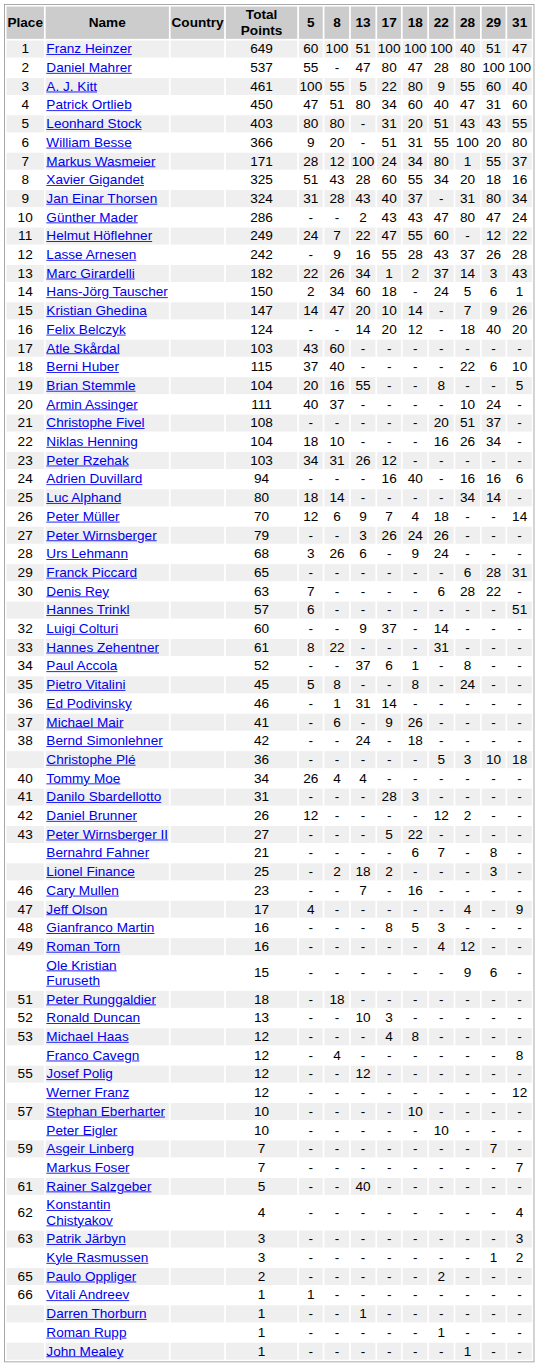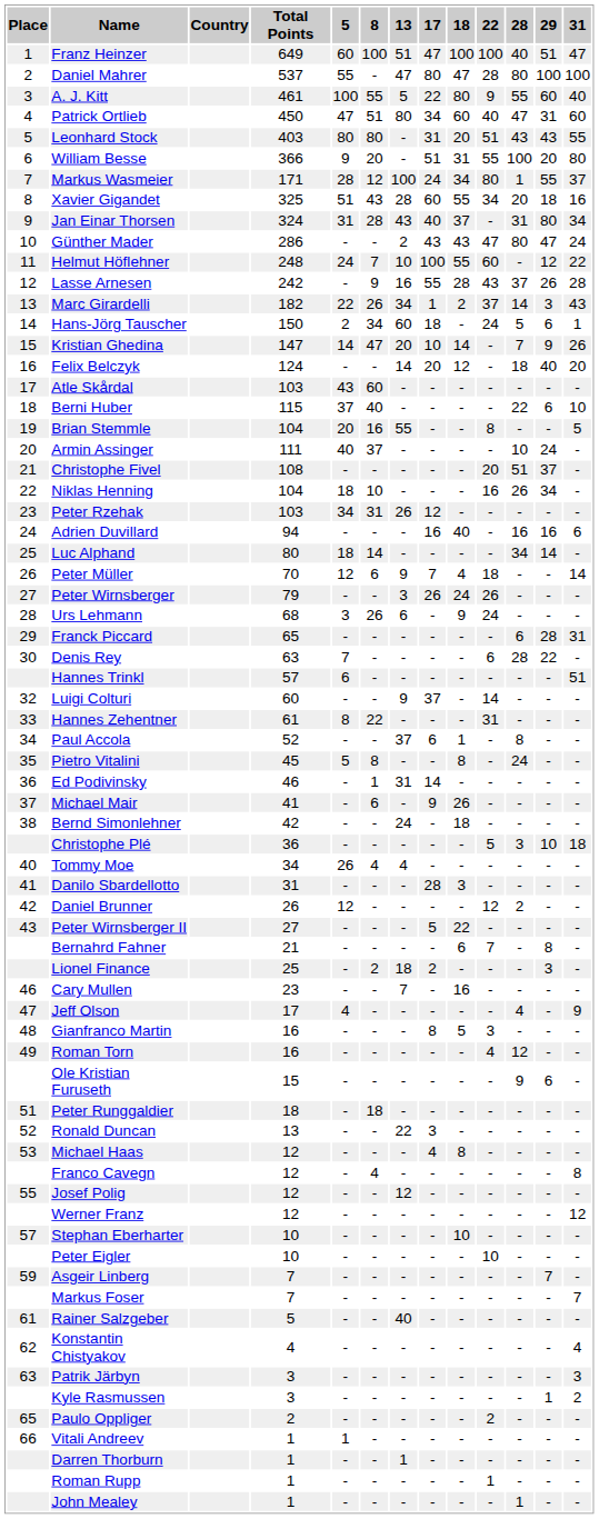 <table border="0" style="border: 1px solid #999; background-color:#FFFFFF; text-align:center">
 <tr align="center" bgcolor="#CCCCCC">
 <th>Place</th>
 <th>Name</th>
 <th>Country</th>
 <th>Total Points</th>
 <th>5</th>
 <th>8</th>
 <th>13</th>
 <th>17</th>
 <th>18</th>
 <th>22</th>
 <th>28</th>
 <th>29</th>
 <th>31</th>
 </tr>
 <tr bgcolor="#EFEFEF">
 <td>1</td>
 <td align="left"><a href='#'>Franz Heinzer</a></td>
 <td align="left"></td>
 <td>649</td>
 <td>60</td>
 <td>100</td>
 <td>51</td>
-<td>100</td>
+<td>47</td>
 <td>100</td>
 <td>100</td>
 <td>40</td>
 <td>51</td>
 <td>47</td>
 </tr>
 <tr>
 <td>2</td>
 <td align="left"><a href='#'>Daniel Mahrer</a></td>
 <td align="left"></td>
 <td>537</td>
 <td>55</td>
 <td>-</td>
 <td>47</td>
 <td>80</td>
 <td>47</td>
 <td>28</td>
 <td>80</td>
 <td>100</td>
 <td>100</td>
 </tr>
 <tr bgcolor="#EFEFEF">
 <td>3</td>
 <td align="left"><a href='#'>A. J. Kitt</a></td>
 <td align="left"></td>
 <td>461</td>
 <td>100</td>
 <td>55</td>
 <td>5</td>
 <td>22</td>
 <td>80</td>
 <td>9</td>
 <td>55</td>
 <td>60</td>
 <td>40</td>
 </tr>
 <tr>
 <td>4</td>
 <td align="left"><a href='#'>Patrick Ortlieb</a></td>
 <td align="left"></td>
 <td>450</td>
 <td>47</td>
 <td>51</td>
 <td>80</td>
 <td>34</td>
 <td>60</td>
 <td>40</td>
 <td>47</td>
 <td>31</td>
 <td>60</td>
 </tr>
 <tr bgcolor="#EFEFEF">
 <td>5</td>
 <td align="left"><a href='#'>Leonhard Stock</a></td>
 <td align="left"></td>
 <td>403</td>
 <td>80</td>
 <td>80</td>
 <td>-</td>
 <td>31</td>
 <td>20</td>
 <td>51</td>
 <td>43</td>
 <td>43</td>
 <td>55</td>
 </tr>
 <tr>
 <td>6</td>
 <td align="left"><a href='#'>William Besse</a></td>
 <td align="left"></td>
 <td>366</td>
 <td>9</td>
 <td>20</td>
 <td>-</td>
 <td>51</td>
 <td>31</td>
 <td>55</td>
 <td>100</td>
 <td>20</td>
 <td>80</td>
 </tr>
 <tr bgcolor="#EFEFEF">
 <td>7</td>
 <td align="left"><a href='#'>Markus Wasmeier</a></td>
 <td align="left"></td>
 <td>171</td>
 <td>28</td>
 <td>12</td>
 <td>100</td>
 <td>24</td>
 <td>34</td>
 <td>80</td>
 <td>1</td>
 <td>55</td>
 <td>37</td>
 </tr>
 <tr>
 <td>8</td>
 <td align="left"><a href='#'>Xavier Gigandet</a></td>
 <td align="left"></td>
 <td>325</td>
 <td>51</td>
 <td>43</td>
 <td>28</td>
 <td>60</td>
 <td>55</td>
 <td>34</td>
 <td>20</td>
 <td>18</td>
 <td>16</td>
 </tr>
 <tr bgcolor="#EFEFEF">
 <td>9</td>
 <td align="left"><a href='#'>Jan Einar Thorsen</a></td>
 <td align="left"></td>
 <td>324</td>
 <td>31</td>
 <td>28</td>
 <td>43</td>
 <td>40</td>
 <td>37</td>
 <td>-</td>
 <td>31</td>
 <td>80</td>
 <td>34</td>
 </tr>
 <tr>
 <td>10</td>
 <td align="left"><a href='#'>Günther Mader</a></td>
 <td align="left"></td>
 <td>286</td>
 <td>-</td>
 <td>-</td>
 <td>2</td>
 <td>43</td>
 <td>43</td>
 <td>47</td>
 <td>80</td>
 <td>47</td>
 <td>24</td>
 </tr>
 <tr bgcolor="#EFEFEF">
 <td>11</td>
 <td align="left"><a href='#'>Helmut Höflehner</a></td>
 <td align="left"></td>
-<td>249</td>
+<td>248</td>
 <td>24</td>
 <td>7</td>
-<td>22</td>
-<td>47</td>
+<td>10</td>
+<td>100</td>
 <td>55</td>
 <td>60</td>
 <td>-</td>
 <td>12</td>
 <td>22</td>
 </tr>
 <tr>
 <td>12</td>
 <td align="left"><a href='#'>Lasse Arnesen</a></td>
 <td align="left"></td>
 <td>242</td>
 <td>-</td>
 <td>9</td>
 <td>16</td>
 <td>55</td>
 <td>28</td>
 <td>43</td>
 <td>37</td>
 <td>26</td>
 <td>28</td>
 </tr>
 <tr bgcolor="#EFEFEF">
 <td>13</td>
 <td align="left"><a href='#'>Marc Girardelli</a></td>
 <td align="left"></td>
 <td>182</td>
 <td>22</td>
 <td>26</td>
 <td>34</td>
 <td>1</td>
 <td>2</td>
 <td>37</td>
 <td>14</td>
 <td>3</td>
 <td>43</td>
 </tr>
 <tr>
 <td>14</td>
 <td align="left"><a href='#'>Hans-Jörg Tauscher</a></td>
 <td align="left"></td>
 <td>150</td>
 <td>2</td>
 <td>34</td>
 <td>60</td>
 <td>18</td>
 <td>-</td>
 <td>24</td>
 <td>5</td>
 <td>6</td>
 <td>1</td>
 </tr>
 <tr bgcolor="#EFEFEF">
 <td>15</td>
 <td align="left"><a href='#'>Kristian Ghedina</a></td>
 <td align="left"></td>
 <td>147</td>
 <td>14</td>
 <td>47</td>
 <td>20</td>
 <td>10</td>
 <td>14</td>
 <td>-</td>
 <td>7</td>
 <td>9</td>
 <td>26</td>
 </tr>
 <tr>
 <td>16</td>
 <td align="left"><a href='#'>Felix Belczyk</a></td>
 <td align="left"></td>
 <td>124</td>
 <td>-</td>
 <td>-</td>
 <td>14</td>
 <td>20</td>
 <td>12</td>
 <td>-</td>
 <td>18</td>
 <td>40</td>
 <td>20</td>
 </tr>
 <tr bgcolor="#EFEFEF">
 <td>17</td>
 <td align="left"><a href='#'>Atle Skårdal</a></td>
 <td align="left"></td>
 <td>103</td>
 <td>43</td>
 <td>60</td>
 <td>-</td>
 <td>-</td>
 <td>-</td>
 <td>-</td>
 <td>-</td>
 <td>-</td>
 <td>-</td>
 </tr>
 <tr>
 <td>18</td>
 <td align="left"><a href='#'>Berni Huber</a></td>
 <td align="left"></td>
 <td>115</td>
 <td>37</td>
 <td>40</td>
 <td>-</td>
 <td>-</td>
 <td>-</td>
 <td>-</td>
 <td>22</td>
 <td>6</td>
 <td>10</td>
 </tr>
 <tr bgcolor="#EFEFEF">
 <td>19</td>
 <td align="left"><a href='#'>Brian Stemmle</a></td>
 <td align="left"></td>
 <td>104</td>
 <td>20</td>
 <td>16</td>
 <td>55</td>
 <td>-</td>
 <td>-</td>
 <td>8</td>
 <td>-</td>
 <td>-</td>
 <td>5</td>
 </tr>
 <tr>
 <td>20</td>
 <td align="left"><a href='#'>Armin Assinger</a></td>
 <td align="left"></td>
 <td>111</td>
 <td>40</td>
 <td>37</td>
 <td>-</td>
 <td>-</td>
 <td>-</td>
 <td>-</td>
 <td>10</td>
 <td>24</td>
 <td>-</td>
 </tr>
 <tr bgcolor="#EFEFEF">
 <td>21</td>
 <td align="left"><a href='#'>Christophe Fivel</a></td>
 <td align="left"></td>
 <td>108</td>
 <td>-</td>
 <td>-</td>
 <td>-</td>
 <td>-</td>
 <td>-</td>
 <td>20</td>
 <td>51</td>
 <td>37</td>
 <td>-</td>
 </tr>
 <tr>
 <td>22</td>
 <td align="left"><a href='#'>Niklas Henning</a></td>
 <td align="left"></td>
 <td>104</td>
 <td>18</td>
 <td>10</td>
 <td>-</td>
 <td>-</td>
 <td>-</td>
 <td>16</td>
 <td>26</td>
 <td>34</td>
 <td>-</td>
 </tr>
 <tr bgcolor="#EFEFEF">
 <td>23</td>
 <td align="left"><a href='#'>Peter Rzehak</a></td>
 <td align="left"></td>
 <td>103</td>
 <td>34</td>
 <td>31</td>
 <td>26</td>
 <td>12</td>
 <td>-</td>
 <td>-</td>
 <td>-</td>
 <td>-</td>
 <td>-</td>
 </tr>
 <tr>
 <td>24</td>
 <td align="left"><a href='#'>Adrien Duvillard</a></td>
 <td align="left"></td>
 <td>94</td>
 <td>-</td>
 <td>-</td>
 <td>-</td>
 <td>16</td>
 <td>40</td>
 <td>-</td>
 <td>16</td>
 <td>16</td>
 <td>6</td>
 </tr>
 <tr bgcolor="#EFEFEF">
 <td>25</td>
 <td align="left"><a href='#'>Luc Alphand</a></td>
 <td align="left"></td>
 <td>80</td>
 <td>18</td>
 <td>14</td>
 <td>-</td>
 <td>-</td>
 <td>-</td>
 <td>-</td>
 <td>34</td>
 <td>14</td>
 <td>-</td>
 </tr>
 <tr>
 <td>26</td>
 <td align="left"><a href='#'>Peter Müller</a></td>
 <td align="left"></td>
 <td>70</td>
 <td>12</td>
 <td>6</td>
 <td>9</td>
 <td>7</td>
 <td>4</td>
 <td>18</td>
 <td>-</td>
 <td>-</td>
 <td>14</td>
 </tr>
 <tr bgcolor="#EFEFEF">
 <td>27</td>
 <td align="left"><a href='#'>Peter Wirnsberger</a></td>
 <td align="left"></td>
 <td>79</td>
 <td>-</td>
 <td>-</td>
 <td>3</td>
 <td>26</td>
 <td>24</td>
 <td>26</td>
 <td>-</td>
 <td>-</td>
 <td>-</td>
 </tr>
 <tr>
 <td>28</td>
 <td align="left"><a href='#'>Urs Lehmann</a></td>
 <td align="left"></td>
 <td>68</td>
 <td>3</td>
 <td>26</td>
 <td>6</td>
 <td>-</td>
 <td>9</td>
 <td>24</td>
 <td>-</td>
 <td>-</td>
 <td>-</td>
 </tr>
 <tr bgcolor="#EFEFEF">
 <td>29</td>
 <td align="left"><a href='#'>Franck Piccard</a></td>
 <td align="left"></td>
 <td>65</td>
 <td>-</td>
 <td>-</td>
 <td>-</td>
 <td>-</td>
 <td>-</td>
 <td>-</td>
 <td>6</td>
 <td>28</td>
 <td>31</td>
 </tr>
 <tr>
 <td>30</td>
 <td align="left"><a href='#'>Denis Rey</a></td>
 <td align="left"></td>
 <td>63</td>
 <td>7</td>
 <td>-</td>
 <td>-</td>
 <td>-</td>
 <td>-</td>
 <td>6</td>
 <td>28</td>
 <td>22</td>
 <td>-</td>
 </tr>
 <tr bgcolor="#EFEFEF">
 <td></td>
 <td align="left"><a href='#'>Hannes Trinkl</a></td>
 <td align="left"></td>
 <td>57</td>
 <td>6</td>
 <td>-</td>
 <td>-</td>
 <td>-</td>
 <td>-</td>
 <td>-</td>
 <td>-</td>
 <td>-</td>
 <td>51</td>
 </tr>
 <tr>
 <td>32</td>
 <td align="left"><a href='#'>Luigi Colturi</a></td>
 <td align="left"></td>
 <td>60</td>
 <td>-</td>
 <td>-</td>
 <td>9</td>
 <td>37</td>
 <td>-</td>
 <td>14</td>
 <td>-</td>
 <td>-</td>
 <td>-</td>
 </tr>
 <tr bgcolor="#EFEFEF">
 <td>33</td>
 <td align="left"><a href='#'>Hannes Zehentner</a></td>
 <td align="left"></td>
 <td>61</td>
 <td>8</td>
 <td>22</td>
 <td>-</td>
 <td>-</td>
 <td>-</td>
 <td>31</td>
 <td>-</td>
 <td>-</td>
 <td>-</td>
 </tr>
 <tr>
 <td>34</td>
 <td align="left"><a href='#'>Paul Accola</a></td>
 <td align="left"></td>
 <td>52</td>
 <td>-</td>
 <td>-</td>
 <td>37</td>
 <td>6</td>
 <td>1</td>
 <td>-</td>
 <td>8</td>
 <td>-</td>
 <td>-</td>
 </tr>
 <tr bgcolor="#EFEFEF">
 <td>35</td>
 <td align="left"><a href='#'>Pietro Vitalini</a></td>
 <td align="left"></td>
 <td>45</td>
 <td>5</td>
 <td>8</td>
 <td>-</td>
 <td>-</td>
 <td>8</td>
 <td>-</td>
 <td>24</td>
 <td>-</td>
 <td>-</td>
 </tr>
 <tr>
 <td>36</td>
 <td align="left"><a href='#'>Ed Podivinsky</a></td>
 <td align="left"></td>
 <td>46</td>
 <td>-</td>
 <td>1</td>
 <td>31</td>
 <td>14</td>
 <td>-</td>
 <td>-</td>
 <td>-</td>
 <td>-</td>
 <td>-</td>
 </tr>
 <tr bgcolor="#EFEFEF">
 <td>37</td>
 <td align="left"><a href='#'>Michael Mair</a></td>
 <td align="left"></td>
 <td>41</td>
 <td>-</td>
 <td>6</td>
 <td>-</td>
 <td>9</td>
 <td>26</td>
 <td>-</td>
 <td>-</td>
 <td>-</td>
 <td>-</td>
 </tr>
 <tr>
 <td>38</td>
 <td align="left"><a href='#'>Bernd Simonlehner</a></td>
 <td align="left"></td>
 <td>42</td>
 <td>-</td>
 <td>-</td>
 <td>24</td>
 <td>-</td>
 <td>18</td>
 <td>-</td>
 <td>-</td>
 <td>-</td>
 <td>-</td>
 </tr>
 <tr bgcolor="#EFEFEF">
 <td></td>
 <td align="left"><a href='#'>Christophe Plé</a></td>
 <td align="left"></td>
 <td>36</td>
 <td>-</td>
 <td>-</td>
 <td>-</td>
 <td>-</td>
 <td>-</td>
 <td>5</td>
 <td>3</td>
 <td>10</td>
 <td>18</td>
 </tr>
 <tr>
 <td>40</td>
 <td align="left"><a href='#'>Tommy Moe</a></td>
 <td align="left"></td>
 <td>34</td>
 <td>26</td>
 <td>4</td>
 <td>4</td>
 <td>-</td>
 <td>-</td>
 <td>-</td>
 <td>-</td>
 <td>-</td>
 <td>-</td>
 </tr>
 <tr bgcolor="#EFEFEF">
 <td>41</td>
 <td align="left"><a href='#'>Danilo Sbardellotto</a></td>
 <td align="left"></td>
 <td>31</td>
 <td>-</td>
 <td>-</td>
 <td>-</td>
 <td>28</td>
 <td>3</td>
 <td>-</td>
 <td>-</td>
 <td>-</td>
 <td>-</td>
 </tr>
 <tr>
 <td>42</td>
 <td align="left"><a href='#'>Daniel Brunner</a></td>
 <td align="left"></td>
 <td>26</td>
 <td>12</td>
 <td>-</td>
 <td>-</td>
 <td>-</td>
 <td>-</td>
 <td>12</td>
 <td>2</td>
 <td>-</td>
 <td>-</td>
 </tr>
 <tr bgcolor="#EFEFEF">
 <td>43</td>
 <td align="left"><a href='#'>Peter Wirnsberger II</a></td>
 <td align="left"></td>
 <td>27</td>
 <td>-</td>
 <td>-</td>
 <td>-</td>
 <td>5</td>
 <td>22</td>
 <td>-</td>
 <td>-</td>
 <td>-</td>
 <td>-</td>
 </tr>
 <tr>
 <td></td>
 <td align="left"><a href='#'>Bernahrd Fahner</a></td>
 <td align="left"></td>
 <td>21</td>
 <td>-</td>
 <td>-</td>
 <td>-</td>
 <td>-</td>
 <td>6</td>
 <td>7</td>
 <td>-</td>
 <td>8</td>
 <td>-</td>
 </tr>
 <tr bgcolor="#EFEFEF">
 <td></td>
 <td align="left"><a href='#'>Lionel Finance</a></td>
 <td align="left"></td>
 <td>25</td>
 <td>-</td>
 <td>2</td>
 <td>18</td>
 <td>2</td>
 <td>-</td>
 <td>-</td>
 <td>-</td>
 <td>3</td>
 <td>-</td>
 </tr>
 <tr>
 <td>46</td>
 <td align="left"><a href='#'>Cary Mullen</a></td>
 <td align="left"></td>
 <td>23</td>
 <td>-</td>
 <td>-</td>
 <td>7</td>
 <td>-</td>
 <td>16</td>
 <td>-</td>
 <td>-</td>
 <td>-</td>
 <td>-</td>
 </tr>
 <tr bgcolor="#EFEFEF">
 <td>47</td>
 <td align="left"><a href='#'>Jeff Olson</a></td>
 <td align="left"></td>
 <td>17</td>
 <td>4</td>
 <td>-</td>
 <td>-</td>
 <td>-</td>
 <td>-</td>
 <td>-</td>
 <td>4</td>
 <td>-</td>
 <td>9</td>
 </tr>
 <tr>
 <td>48</td>
 <td align="left"><a href='#'>Gianfranco Martin</a></td>
 <td align="left"></td>
 <td>16</td>
 <td>-</td>
 <td>-</td>
 <td>-</td>
 <td>8</td>
 <td>5</td>
 <td>3</td>
 <td>-</td>
 <td>-</td>
 <td>-</td>
 </tr>
 <tr bgcolor="#EFEFEF">
 <td>49</td>
 <td align="left"><a href='#'>Roman Torn</a></td>
 <td align="left"></td>
 <td>16</td>
 <td>-</td>
 <td>-</td>
 <td>-</td>
 <td>-</td>
 <td>-</td>
 <td>4</td>
 <td>12</td>
 <td>-</td>
 <td>-</td>
 </tr>
 <tr>
 <td></td>
 <td align="left"><a href='#'>Ole Kristian Furuseth</a></td>
 <td align="left"></td>
 <td>15</td>
 <td>-</td>
 <td>-</td>
 <td>-</td>
 <td>-</td>
 <td>-</td>
 <td>-</td>
 <td>9</td>
 <td>6</td>
 <td>-</td>
 </tr>
 <tr bgcolor="#EFEFEF">
 <td>51</td>
 <td align="left"><a href='#'>Peter Runggaldier</a></td>
 <td align="left"></td>
 <td>18</td>
 <td>-</td>
 <td>18</td>
 <td>-</td>
 <td>-</td>
 <td>-</td>
 <td>-</td>
 <td>-</td>
 <td>-</td>
 <td>-</td>
 </tr>
 <tr>
 <td>52</td>
 <td align="left"><a href='#'>Ronald Duncan</a></td>
 <td align="left"></td>
 <td>13</td>
 <td>-</td>
 <td>-</td>
-<td>10</td>
+<td>22</td>
 <td>3</td>
 <td>-</td>
 <td>-</td>
 <td>-</td>
 <td>-</td>
 <td>-</td>
 </tr>
 <tr bgcolor="#EFEFEF">
 <td>53</td>
 <td align="left"><a href='#'>Michael Haas</a></td>
 <td align="left"></td>
 <td>12</td>
 <td>-</td>
 <td>-</td>
 <td>-</td>
 <td>4</td>
 <td>8</td>
 <td>-</td>
 <td>-</td>
 <td>-</td>
 <td>-</td>
 </tr>
 <tr>
 <td></td>
 <td align="left"><a href='#'>Franco Cavegn</a></td>
 <td align="left"></td>
 <td>12</td>
 <td>-</td>
 <td>4</td>
 <td>-</td>
 <td>-</td>
 <td>-</td>
 <td>-</td>
 <td>-</td>
 <td>-</td>
 <td>8</td>
 </tr>
 <tr bgcolor="#EFEFEF">
 <td>55</td>
 <td align="left"><a href='#'>Josef Polig</a></td>
 <td align="left"></td>
 <td>12</td>
 <td>-</td>
 <td>-</td>
 <td>12</td>
 <td>-</td>
 <td>-</td>
 <td>-</td>
 <td>-</td>
 <td>-</td>
 <td>-</td>
 </tr>
 <tr>
 <td></td>
 <td align="left"><a href='#'>Werner Franz</a></td>
 <td align="left"></td>
 <td>12</td>
 <td>-</td>
 <td>-</td>
 <td>-</td>
 <td>-</td>
 <td>-</td>
 <td>-</td>
 <td>-</td>
 <td>-</td>
 <td>12</td>
 </tr>
 <tr bgcolor="#EFEFEF">
 <td>57</td>
 <td align="left"><a href='#'>Stephan Eberharter</a></td>
 <td align="left"></td>
 <td>10</td>
 <td>-</td>
 <td>-</td>
 <td>-</td>
 <td>-</td>
 <td>10</td>
 <td>-</td>
 <td>-</td>
 <td>-</td>
 <td>-</td>
 </tr>
 <tr>
 <td></td>
 <td align="left"><a href='#'>Peter Eigler</a></td>
 <td align="left"></td>
 <td>10</td>
 <td>-</td>
 <td>-</td>
 <td>-</td>
 <td>-</td>
 <td>-</td>
 <td>10</td>
 <td>-</td>
 <td>-</td>
 <td>-</td>
 </tr>
 <tr bgcolor="#EFEFEF">
 <td>59</td>
 <td align="left"><a href='#'>Asgeir Linberg</a></td>
 <td align="left"></td>
 <td>7</td>
 <td>-</td>
 <td>-</td>
 <td>-</td>
 <td>-</td>
 <td>-</td>
 <td>-</td>
 <td>-</td>
 <td>7</td>
 <td>-</td>
 </tr>
 <tr>
 <td></td>
 <td align="left"><a href='#'>Markus Foser</a></td>
 <td align="left"></td>
 <td>7</td>
 <td>-</td>
 <td>-</td>
 <td>-</td>
 <td>-</td>
 <td>-</td>
 <td>-</td>
 <td>-</td>
 <td>-</td>
 <td>7</td>
 </tr>
 <tr bgcolor="#EFEFEF">
 <td>61</td>
 <td align="left"><a href='#'>Rainer Salzgeber</a></td>
 <td align="left"></td>
 <td>5</td>
 <td>-</td>
 <td>-</td>
 <td>40</td>
 <td>-</td>
 <td>-</td>
 <td>-</td>
 <td>-</td>
 <td>-</td>
 <td>-</td>
 </tr>
 <tr>
 <td>62</td>
 <td align="left"><a href='#'>Konstantin Chistyakov</a></td>
 <td align="left"></td>
 <td>4</td>
 <td>-</td>
 <td>-</td>
 <td>-</td>
 <td>-</td>
 <td>-</td>
 <td>-</td>
 <td>-</td>
 <td>-</td>
 <td>4</td>
 </tr>
 <tr bgcolor="#EFEFEF">
 <td>63</td>
 <td align="left"><a href='#'>Patrik Järbyn</a></td>
 <td align="left"></td>
 <td>3</td>
 <td>-</td>
 <td>-</td>
 <td>-</td>
 <td>-</td>
 <td>-</td>
 <td>-</td>
 <td>-</td>
 <td>-</td>
 <td>3</td>
 </tr>
 <tr>
 <td></td>
 <td align="left"><a href='#'>Kyle Rasmussen</a></td>
 <td align="left"></td>
 <td>3</td>
 <td>-</td>
 <td>-</td>
 <td>-</td>
 <td>-</td>
 <td>-</td>
 <td>-</td>
 <td>-</td>
 <td>1</td>
 <td>2</td>
 </tr>
 <tr bgcolor="#EFEFEF">
 <td>65</td>
 <td align="left"><a href='#'>Paulo Oppliger</a></td>
 <td align="left"></td>
 <td>2</td>
 <td>-</td>
 <td>-</td>
 <td>-</td>
 <td>-</td>
 <td>-</td>
 <td>2</td>
 <td>-</td>
 <td>-</td>
 <td>-</td>
 </tr>
 <tr>
 <td>66</td>
 <td align="left"><a href='#'>Vitali Andreev</a></td>
 <td align="left"></td>
 <td>1</td>
 <td>1</td>
 <td>-</td>
 <td>-</td>
 <td>-</td>
 <td>-</td>
 <td>-</td>
 <td>-</td>
 <td>-</td>
 <td>-</td>
 </tr>
 <tr bgcolor="#EFEFEF">
 <td></td>
 <td align="left"><a href='#'>Darren Thorburn</a></td>
 <td align="left"></td>
 <td>1</td>
 <td>-</td>
 <td>-</td>
 <td>1</td>
 <td>-</td>
 <td>-</td>
 <td>-</td>
 <td>-</td>
 <td>-</td>
 <td>-</td>
 </tr>
 <tr>
 <td></td>
 <td align="left"><a href='#'>Roman Rupp</a></td>
 <td align="left"></td>
 <td>1</td>
 <td>-</td>
 <td>-</td>
 <td>-</td>
 <td>-</td>
 <td>-</td>
 <td>1</td>
 <td>-</td>
 <td>-</td>
 <td>-</td>
 </tr>
 <tr bgcolor="#EFEFEF">
 <td></td>
 <td align="left"><a href='#'>John Mealey</a></td>
 <td align="left"></td>
 <td>1</td>
 <td>-</td>
 <td>-</td>
 <td>-</td>
 <td>-</td>
 <td>-</td>
 <td>-</td>
 <td>1</td>
 <td>-</td>
 <td>-</td>
 </tr>
 </table>
